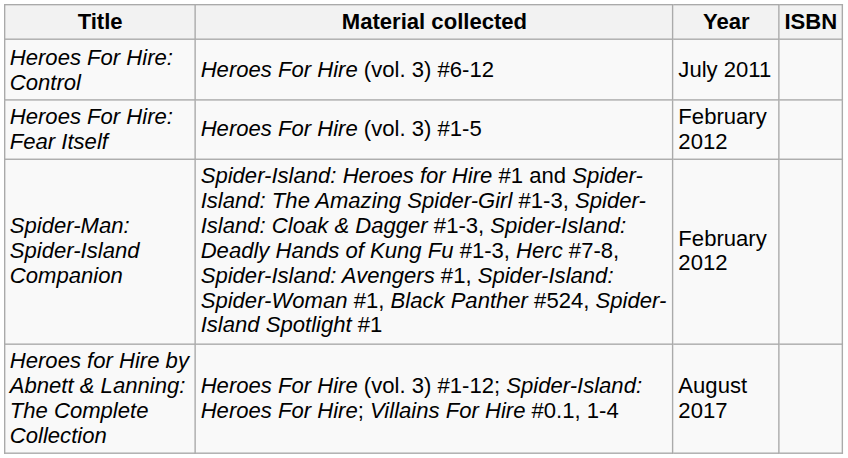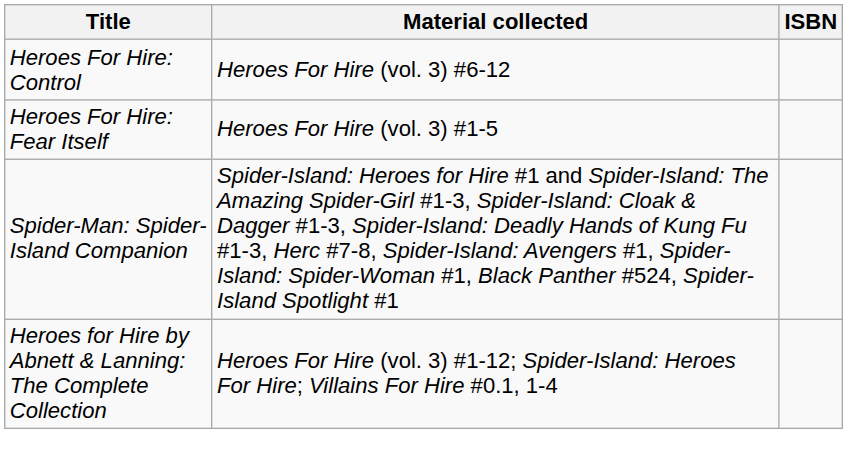 <table class="wikitable sortable">
 <tr>
 <th>Title</th>
 <th>Material collected</th>
-<th>Year</th>
 <th>ISBN</th>
 </tr>
 <tr>
 <td><em>Heroes For Hire: Control</em></td>
 <td><em>Heroes For Hire</em> (vol. 3) #6-12</td>
-<td>July 2011</td>
 <td></td>
 </tr>
 <tr>
 <td><em>Heroes For Hire: Fear Itself</em></td>
 <td><em>Heroes For Hire</em> (vol. 3) #1-5</td>
-<td>February 2012</td>
 <td></td>
 </tr>
 <tr>
 <td><em>Spider-Man: Spider-Island Companion</em></td>
 <td><em>Spider-Island: Heroes for Hire</em> #1 and <em>Spider-Island: The Amazing Spider-Girl</em> #1-3, <em>Spider-Island: Cloak & Dagger</em> #1-3, <em>Spider-Island: Deadly Hands of Kung Fu</em> #1-3, <em>Herc</em> #7-8, <em>Spider-Island: Avengers</em> #1, <em>Spider-Island: Spider-Woman</em> #1, <em>Black Panther</em> #524, <em>Spider-Island Spotlight</em> #1</td>
-<td>February 2012</td>
 <td></td>
 </tr>
 <tr>
 <td><em>Heroes for Hire by Abnett & Lanning: The Complete Collection</em></td>
 <td><em>Heroes For Hire</em> (vol. 3) #1-12; <em>Spider-Island: Heroes For Hire</em>; <em>Villains For Hire</em> #0.1, 1-4</td>
-<td>August 2017</td>
 <td></td>
 </tr>
 </table>
